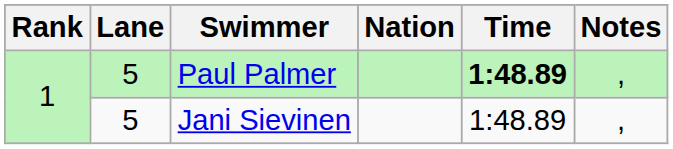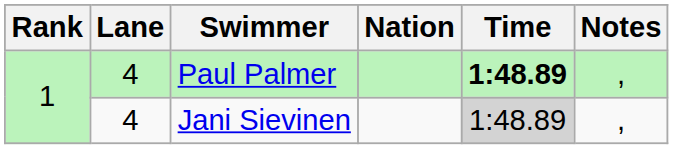 <table class="wikitable sortable" style="text-align:center">
 <tr>
 <th>Rank</th>
 <th>Lane</th>
 <th>Swimmer</th>
 <th>Nation</th>
 <th>Time</th>
 <th>Notes</th>
 </tr>
 <tr bgcolor=bbf3bb>
 <td rowspan=2>1</td>
-<td>5</td>
+<td>4</td>
 <td align=left><a href='#'>Paul Palmer</a></td>
 <td align=left></td>
 <td><strong>1:48.89</strong></td>
 <td>, </td>
 </tr>
 <tr>
-<td>5</td>
+<td>4</td>
 <td align=left><a href='#'>Jani Sievinen</a></td>
 <td align=left></td>
-<td>1:48.89</td>
+<td style="background: lightgrey;">1:48.89</td>
 <td>, </td>
 </tr>
 </table>
